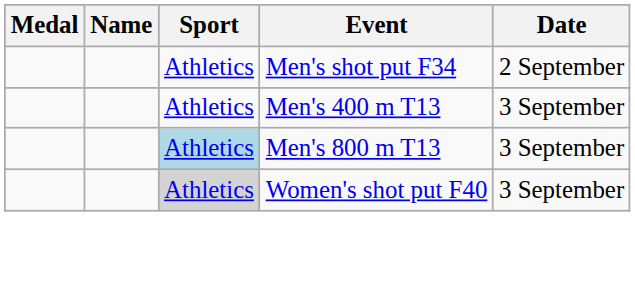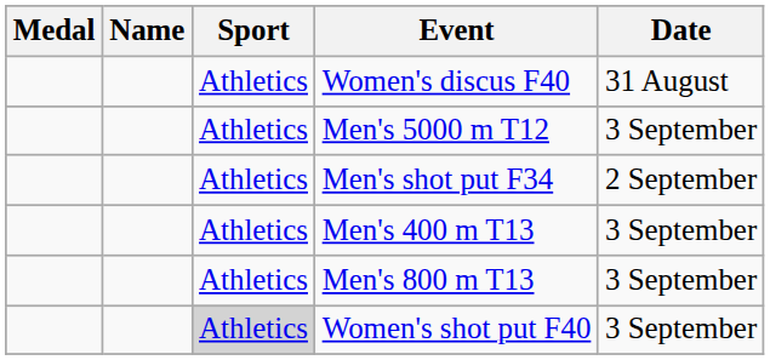 <table class="wikitable sortable" style="font-size:90%">
 <tr>
 <th>Medal</th>
 <th>Name</th>
 <th>Sport</th>
 <th>Event</th>
 <th>Date</th>
+</tr>
+<tr>
+<td></td>
+<td></td>
+<td><a href='#'>Athletics</a></td>
+<td><a href='#'>Women's discus F40</a></td>
+<td>31 August</td>
+</tr>
+<tr>
+<td></td>
+<td></td>
+<td><a href='#'>Athletics</a></td>
+<td><a href='#'>Men's 5000 m T12</a></td>
+<td>3 September</td>
 </tr>
 <tr>
 <td></td>
 <td></td>
 <td><a href='#'>Athletics</a></td>
 <td><a href='#'>Men's shot put F34</a></td>
 <td>2 September</td>
 </tr>
 <tr>
 <td></td>
 <td></td>
 <td><a href='#'>Athletics</a></td>
 <td><a href='#'>Men's 400 m T13</a></td>
 <td>3 September</td>
 </tr>
 <tr>
 <td></td>
 <td></td>
-<td style="background: lightblue;"><a href='#'>Athletics</a></td>
+<td><a href='#'>Athletics</a></td>
 <td><a href='#'>Men's 800 m T13</a></td>
 <td>3 September</td>
 </tr>
 <tr>
 <td></td>
 <td></td>
 <td style="background: lightgrey;"><a href='#'>Athletics</a></td>
 <td><a href='#'>Women's shot put F40</a></td>
 <td>3 September</td>
 </tr>
 </table>
